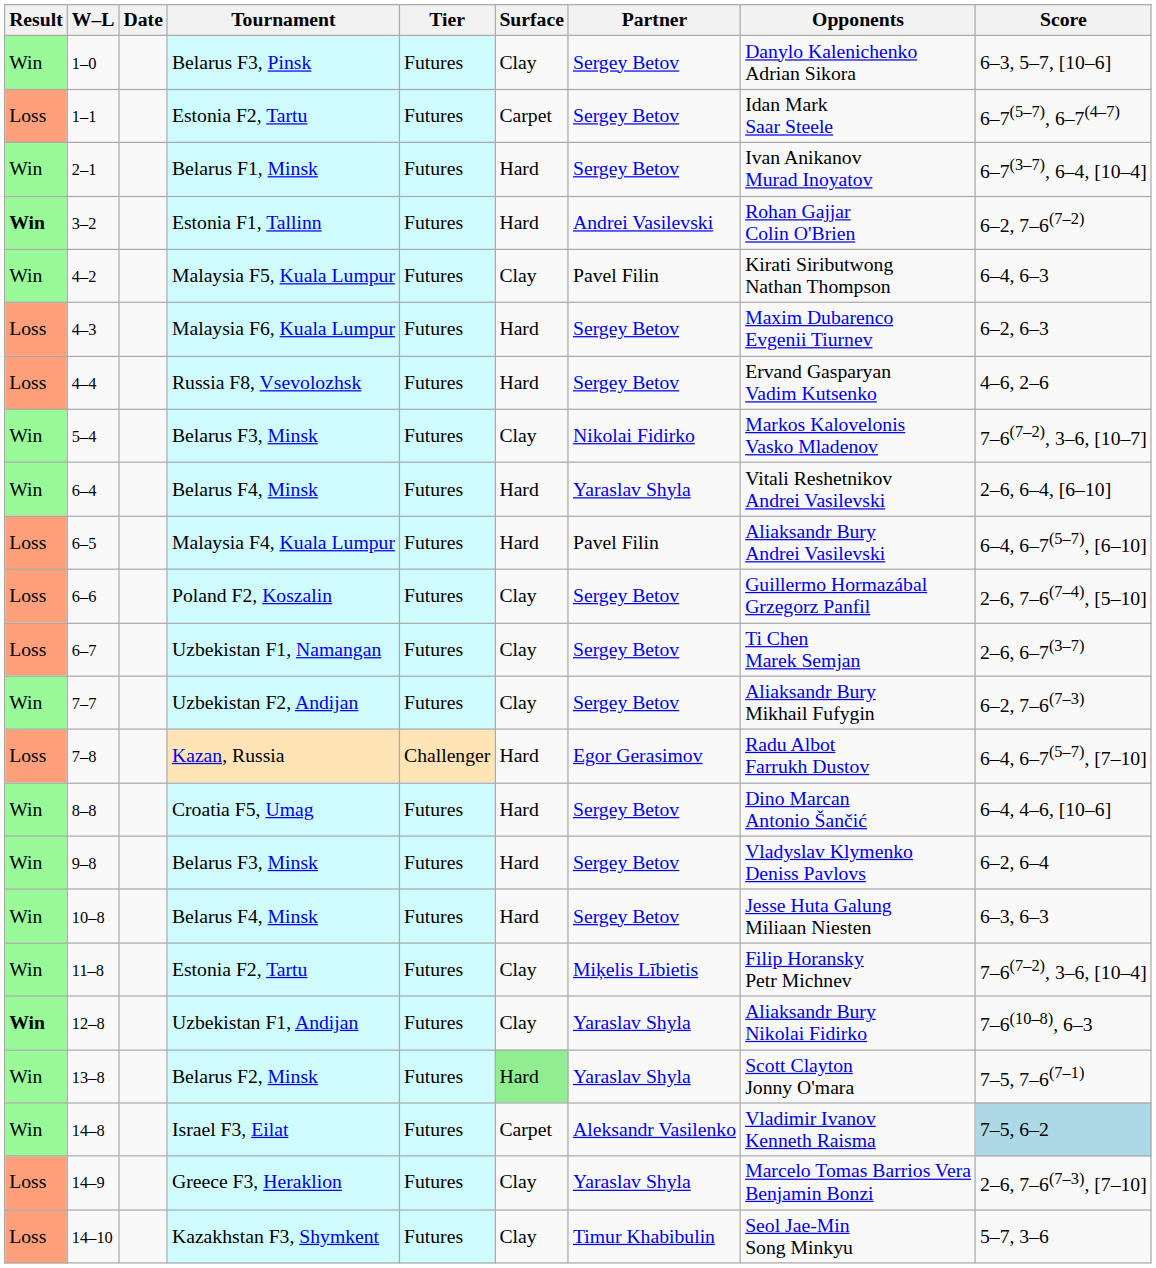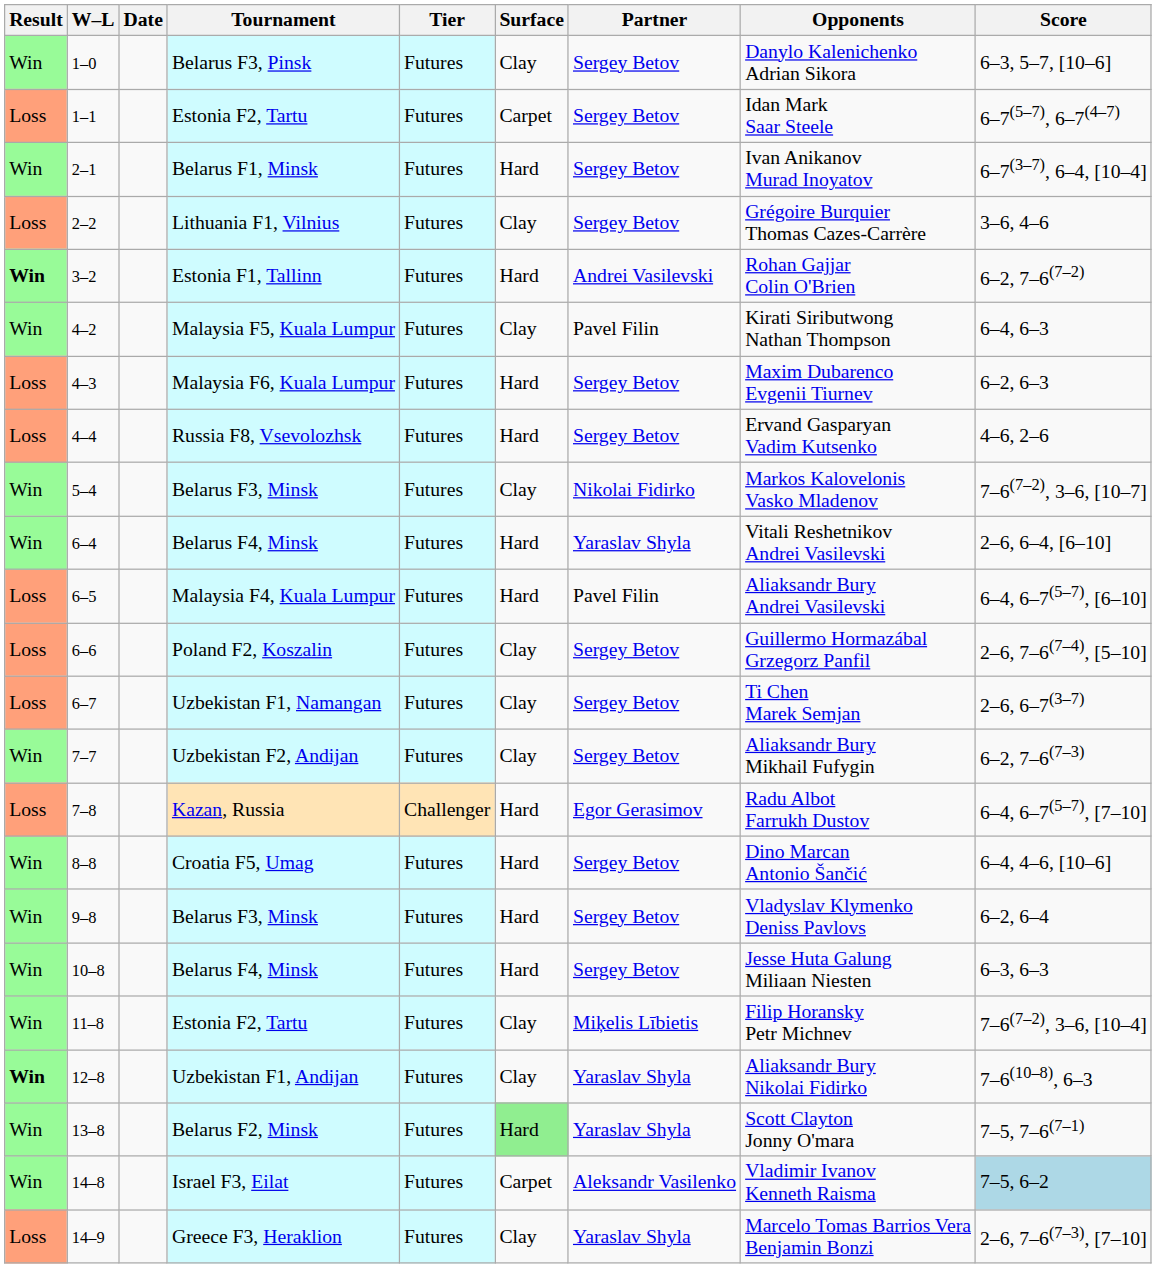 <table class="sortable wikitable">
 <tr>
 <th>Result</th>
 <th class="unsortable">W–L</th>
 <th>Date</th>
 <th>Tournament</th>
 <th>Tier</th>
 <th>Surface</th>
 <th>Partner</th>
 <th>Opponents</th>
 <th class="unsortable">Score</th>
 </tr>
 <tr>
 <td style="background:#98fb98;">Win</td>
 <td><small>1–0</small></td>
 <td></td>
 <td style="background:#cffcff;">Belarus F3, <a href='#'>Pinsk</a></td>
 <td style="background:#cffcff;">Futures</td>
 <td>Clay</td>
 <td> <a href='#'>Sergey Betov</a></td>
 <td> <a href='#'>Danylo Kalenichenko</a> <br>  Adrian Sikora</td>
 <td>6–3, 5–7, [10–6]</td>
 </tr>
 <tr>
 <td style="background:#ffa07a;">Loss</td>
 <td><small>1–1</small></td>
 <td></td>
 <td style="background:#cffcff;">Estonia F2, <a href='#'>Tartu</a></td>
 <td style="background:#cffcff;">Futures</td>
 <td>Carpet</td>
 <td> <a href='#'>Sergey Betov</a></td>
 <td> Idan Mark <br>  <a href='#'>Saar Steele</a></td>
 <td>6–7<sup>(5–7)</sup>, 6–7<sup>(4–7)</sup></td>
 </tr>
 <tr>
 <td style="background:#98fb98;">Win</td>
 <td><small>2–1</small></td>
 <td></td>
 <td style="background:#cffcff;">Belarus F1, <a href='#'>Minsk</a></td>
 <td style="background:#cffcff;">Futures</td>
 <td>Hard</td>
 <td> <a href='#'>Sergey Betov</a></td>
 <td> Ivan Anikanov <br>  <a href='#'>Murad Inoyatov</a></td>
 <td>6–7<sup>(3–7)</sup>, 6–4, [10–4]</td>
+</tr>
+<tr>
+<td style="background:#ffa07a;">Loss</td>
+<td><small>2–2</small></td>
+<td></td>
+<td style="background:#cffcff;">Lithuania F1, <a href='#'>Vilnius</a></td>
+<td style="background:#cffcff;">Futures</td>
+<td>Clay</td>
+<td> <a href='#'>Sergey Betov</a></td>
+<td> <a href='#'>Grégoire Burquier</a> <br>  Thomas Cazes-Carrère</td>
+<td>3–6, 4–6</td>
 </tr>
 <tr>
 <td style="background:#98fb98;"><strong>Win</strong></td>
 <td><small>3–2</small></td>
 <td></td>
 <td style="background:#cffcff;">Estonia F1, <a href='#'>Tallinn</a></td>
 <td style="background:#cffcff;">Futures</td>
 <td>Hard</td>
 <td> <a href='#'>Andrei Vasilevski</a></td>
 <td> <a href='#'>Rohan Gajjar</a> <br>  <a href='#'>Colin O'Brien</a></td>
 <td>6–2, 7–6<sup>(7–2)</sup></td>
 </tr>
 <tr>
 <td style="background:#98fb98;">Win</td>
 <td><small>4–2</small></td>
 <td></td>
 <td style="background:#cffcff;">Malaysia F5, <a href='#'>Kuala Lumpur</a></td>
 <td style="background:#cffcff;">Futures</td>
 <td>Clay</td>
 <td> Pavel Filin</td>
 <td> Kirati Siributwong <br>  Nathan Thompson</td>
 <td>6–4, 6–3</td>
 </tr>
 <tr>
 <td style="background:#ffa07a;">Loss</td>
 <td><small>4–3</small></td>
 <td></td>
 <td style="background:#cffcff;">Malaysia F6, <a href='#'>Kuala Lumpur</a></td>
 <td style="background:#cffcff;">Futures</td>
 <td>Hard</td>
 <td> <a href='#'>Sergey Betov</a></td>
 <td> <a href='#'>Maxim Dubarenco</a> <br>  <a href='#'>Evgenii Tiurnev</a></td>
 <td>6–2, 6–3</td>
 </tr>
 <tr>
 <td style="background:#ffa07a;">Loss</td>
 <td><small>4–4</small></td>
 <td></td>
 <td style="background:#cffcff;">Russia F8, <a href='#'>Vsevolozhsk</a></td>
 <td style="background:#cffcff;">Futures</td>
 <td>Hard</td>
 <td> <a href='#'>Sergey Betov</a></td>
 <td> Ervand Gasparyan <br>  <a href='#'>Vadim Kutsenko</a></td>
 <td>4–6, 2–6</td>
 </tr>
 <tr>
 <td style="background:#98fb98;">Win</td>
 <td><small>5–4</small></td>
 <td></td>
 <td style="background:#cffcff;">Belarus F3, <a href='#'>Minsk</a></td>
 <td style="background:#cffcff;">Futures</td>
 <td>Clay</td>
 <td> <a href='#'>Nikolai Fidirko</a></td>
 <td> <a href='#'>Markos Kalovelonis</a> <br>  <a href='#'>Vasko Mladenov</a></td>
 <td>7–6<sup>(7–2)</sup>, 3–6, [10–7]</td>
 </tr>
 <tr>
 <td style="background:#98fb98;">Win</td>
 <td><small>6–4</small></td>
 <td></td>
 <td style="background:#cffcff;">Belarus F4, <a href='#'>Minsk</a></td>
 <td style="background:#cffcff;">Futures</td>
 <td>Hard</td>
 <td> <a href='#'>Yaraslav Shyla</a></td>
 <td> Vitali Reshetnikov <br>  <a href='#'>Andrei Vasilevski</a></td>
 <td>2–6, 6–4, [6–10]</td>
 </tr>
 <tr>
 <td style="background:#ffa07a;">Loss</td>
 <td><small>6–5</small></td>
 <td></td>
 <td style="background:#cffcff;">Malaysia F4, <a href='#'>Kuala Lumpur</a></td>
 <td style="background:#cffcff;">Futures</td>
 <td>Hard</td>
 <td> Pavel Filin</td>
 <td> <a href='#'>Aliaksandr Bury</a> <br>  <a href='#'>Andrei Vasilevski</a></td>
 <td>6–4, 6–7<sup>(5–7)</sup>, [6–10]</td>
 </tr>
 <tr>
 <td style="background:#ffa07a;">Loss</td>
 <td><small>6–6</small></td>
 <td></td>
 <td style="background:#cffcff;">Poland F2, <a href='#'>Koszalin</a></td>
 <td style="background:#cffcff;">Futures</td>
 <td>Clay</td>
 <td> <a href='#'>Sergey Betov</a></td>
 <td> <a href='#'>Guillermo Hormazábal</a> <br>  <a href='#'>Grzegorz Panfil</a></td>
 <td>2–6, 7–6<sup>(7–4)</sup>, [5–10]</td>
 </tr>
 <tr>
 <td style="background:#ffa07a;">Loss</td>
 <td><small>6–7</small></td>
 <td></td>
 <td style="background:#cffcff;">Uzbekistan F1, <a href='#'>Namangan</a></td>
 <td style="background:#cffcff;">Futures</td>
 <td>Clay</td>
 <td> <a href='#'>Sergey Betov</a></td>
 <td> <a href='#'>Ti Chen</a> <br>  <a href='#'>Marek Semjan</a></td>
 <td>2–6, 6–7<sup>(3–7)</sup></td>
 </tr>
 <tr>
 <td style="background:#98fb98;">Win</td>
 <td><small>7–7</small></td>
 <td></td>
 <td style="background:#cffcff;">Uzbekistan F2, <a href='#'>Andijan</a></td>
 <td style="background:#cffcff;">Futures</td>
 <td>Clay</td>
 <td> <a href='#'>Sergey Betov</a></td>
 <td> <a href='#'>Aliaksandr Bury</a> <br>  Mikhail Fufygin</td>
 <td>6–2, 7–6<sup>(7–3)</sup></td>
 </tr>
 <tr>
 <td style="background:#ffa07a;">Loss</td>
 <td><small>7–8</small></td>
 <td></td>
 <td style="background:moccasin;"><a href='#'>Kazan</a>, Russia</td>
 <td style="background:moccasin;">Challenger</td>
 <td>Hard</td>
 <td> <a href='#'>Egor Gerasimov</a></td>
 <td> <a href='#'>Radu Albot</a> <br>  <a href='#'>Farrukh Dustov</a></td>
 <td>6–4, 6–7<sup>(5–7)</sup>, [7–10]</td>
 </tr>
 <tr>
 <td style="background:#98fb98;">Win</td>
 <td><small>8–8</small></td>
 <td></td>
 <td style="background:#cffcff;">Croatia F5, <a href='#'>Umag</a></td>
 <td style="background:#cffcff;">Futures</td>
 <td>Hard</td>
 <td> <a href='#'>Sergey Betov</a></td>
 <td> <a href='#'>Dino Marcan</a> <br>  <a href='#'>Antonio Šančić</a></td>
 <td>6–4, 4–6, [10–6]</td>
 </tr>
 <tr>
 <td style="background:#98fb98;">Win</td>
 <td><small>9–8</small></td>
 <td></td>
 <td style="background:#cffcff;">Belarus F3, <a href='#'>Minsk</a></td>
 <td style="background:#cffcff;">Futures</td>
 <td>Hard</td>
 <td> <a href='#'>Sergey Betov</a></td>
 <td> <a href='#'>Vladyslav Klymenko</a> <br>  <a href='#'>Deniss Pavlovs</a></td>
 <td>6–2, 6–4</td>
 </tr>
 <tr>
 <td style="background:#98fb98;">Win</td>
 <td><small>10–8</small></td>
 <td></td>
 <td style="background:#cffcff;">Belarus F4, <a href='#'>Minsk</a></td>
 <td style="background:#cffcff;">Futures</td>
 <td>Hard</td>
 <td> <a href='#'>Sergey Betov</a></td>
 <td> <a href='#'>Jesse Huta Galung</a> <br>  Miliaan Niesten</td>
 <td>6–3, 6–3</td>
 </tr>
 <tr>
 <td style="background:#98fb98;">Win</td>
 <td><small>11–8</small></td>
 <td></td>
 <td style="background:#cffcff;">Estonia F2, <a href='#'>Tartu</a></td>
 <td style="background:#cffcff;">Futures</td>
 <td>Clay</td>
 <td> <a href='#'>Miķelis Lībietis</a></td>
 <td> <a href='#'>Filip Horansky</a> <br>  Petr Michnev</td>
 <td>7–6<sup>(7–2)</sup>, 3–6, [10–4]</td>
 </tr>
 <tr>
 <td style="background:#98fb98;"><strong>Win</strong></td>
 <td><small>12–8</small></td>
 <td></td>
 <td style="background:#cffcff;">Uzbekistan F1, <a href='#'>Andijan</a></td>
 <td style="background:#cffcff;">Futures</td>
 <td>Clay</td>
 <td> <a href='#'>Yaraslav Shyla</a></td>
 <td> <a href='#'>Aliaksandr Bury</a> <br>  <a href='#'>Nikolai Fidirko</a></td>
 <td>7–6<sup>(10–8)</sup>, 6–3</td>
 </tr>
 <tr>
 <td style="background:#98fb98;">Win</td>
 <td><small>13–8</small></td>
 <td></td>
 <td style="background:#cffcff;">Belarus F2, <a href='#'>Minsk</a></td>
 <td style="background:#cffcff;">Futures</td>
 <td style="background: lightgreen;">Hard</td>
 <td> <a href='#'>Yaraslav Shyla</a></td>
 <td> <a href='#'>Scott Clayton</a> <br>  Jonny O'mara</td>
 <td>7–5, 7–6<sup>(7–1)</sup></td>
 </tr>
 <tr>
 <td style="background:#98fb98;">Win</td>
 <td><small>14–8</small></td>
 <td></td>
 <td style="background:#cffcff;">Israel F3, <a href='#'>Eilat</a></td>
 <td style="background:#cffcff;">Futures</td>
 <td>Carpet</td>
 <td> <a href='#'>Aleksandr Vasilenko</a></td>
 <td> <a href='#'>Vladimir Ivanov</a> <br>  <a href='#'>Kenneth Raisma</a></td>
 <td style="background: lightblue;">7–5, 6–2</td>
 </tr>
 <tr>
 <td style="background:#ffa07a;">Loss</td>
 <td><small>14–9</small></td>
 <td></td>
 <td style="background:#cffcff;">Greece F3, <a href='#'>Heraklion</a></td>
 <td style="background:#cffcff;">Futures</td>
 <td>Clay</td>
 <td> <a href='#'>Yaraslav Shyla</a></td>
 <td> <a href='#'>Marcelo Tomas Barrios Vera</a> <br>  <a href='#'>Benjamin Bonzi</a></td>
 <td>2–6, 7–6<sup>(7–3)</sup>, [7–10]</td>
 </tr>
-<tr>
-<td style="background:#ffa07a;">Loss</td>
-<td><small>14–10</small></td>
-<td></td>
-<td style="background:#cffcff;">Kazakhstan F3, <a href='#'>Shymkent</a></td>
-<td style="background:#cffcff;">Futures</td>
-<td>Clay</td>
-<td> <a href='#'>Timur Khabibulin</a></td>
-<td> <a href='#'>Seol Jae-Min</a> <br>  Song Minkyu</td>
-<td>5–7, 3–6</td>
-</tr>
 </table>
